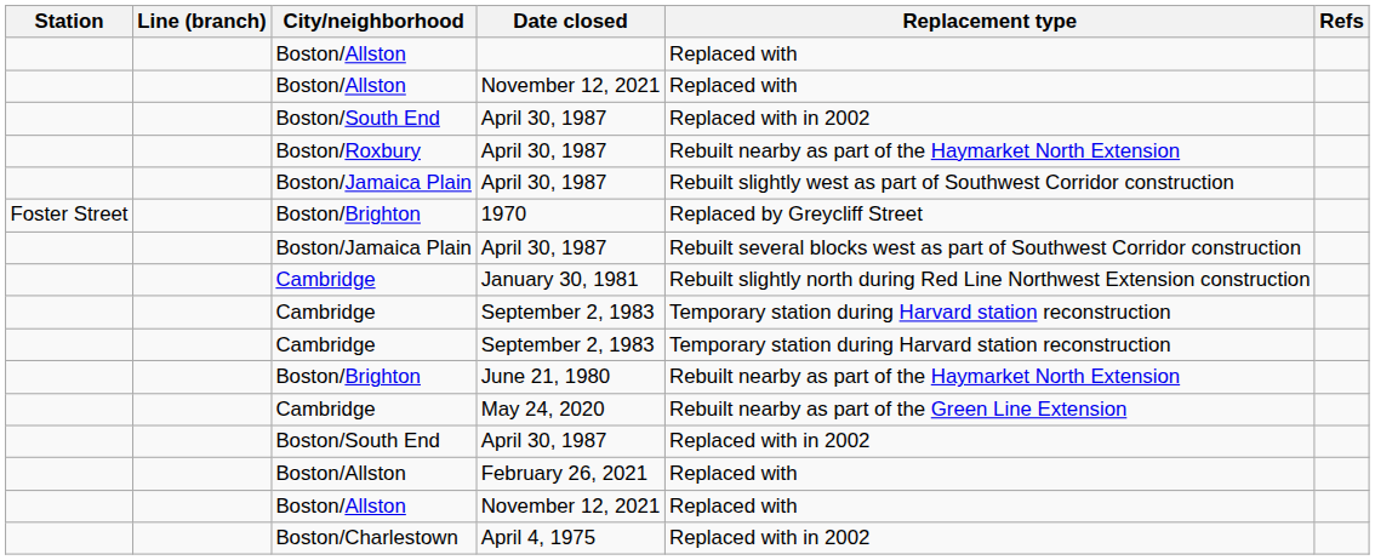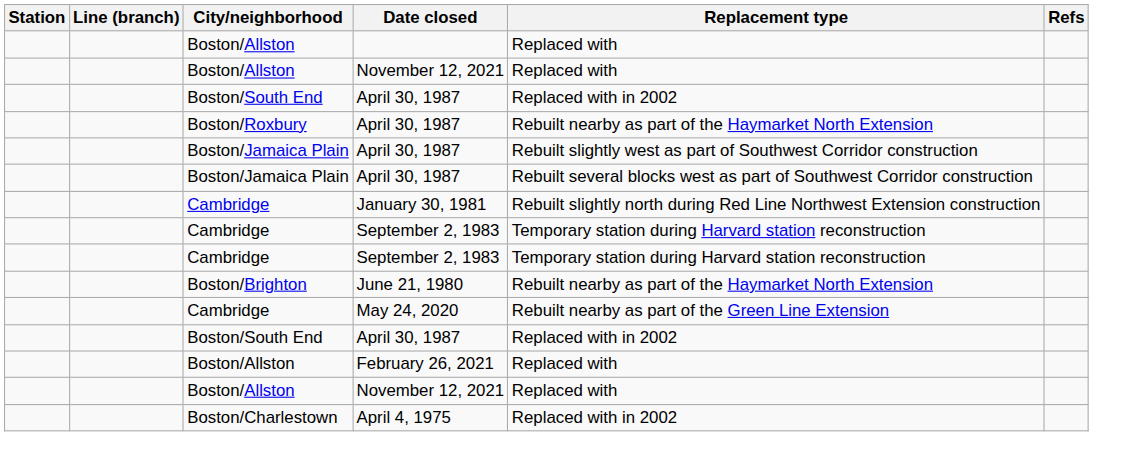 <table class="wikitable sortable">
 <tr>
 <th>Station</th>
 <th>Line (branch)</th>
 <th>City/neighborhood</th>
 <th date-sort-type=isoDate>Date closed</th>
 <th>Replacement type</th>
 <th class="unsortable">Refs</th>
 </tr>
 <tr>
 <td></td>
 <td></td>
 <td>Boston/<a href='#'>Allston</a></td>
 <td data-sort-value="1975"></td>
 <td>Replaced with </td>
 <td></td>
 </tr>
 <tr>
 <td></td>
 <td></td>
 <td>Boston/<a href='#'>Allston</a></td>
 <td data-sort-value="2021-11-12">November 12, 2021</td>
 <td>Replaced with </td>
 <td></td>
 </tr>
 <tr>
 <td></td>
 <td></td>
 <td>Boston/<a href='#'>South End</a></td>
 <td data-sort-value="1987-04-30">April 30, 1987</td>
 <td>Replaced with  in 2002</td>
 <td></td>
 </tr>
 <tr>
 <td></td>
 <td></td>
 <td>Boston/<a href='#'>Roxbury</a></td>
 <td data-sort-value="1987-04-30">April 30, 1987</td>
 <td>Rebuilt nearby as part of the <a href='#'>Haymarket North Extension</a></td>
 <td></td>
 </tr>
 <tr>
 <td></td>
 <td></td>
 <td>Boston/<a href='#'>Jamaica Plain</a></td>
 <td data-sort-value="1987-04-30">April 30, 1987</td>
 <td>Rebuilt slightly west as part of Southwest Corridor construction</td>
-<td></td>
-</tr>
-<tr>
-<td>Foster Street</td>
-<td></td>
-<td>Boston/<a href='#'>Brighton</a></td>
-<td data-sort-value="1970">1970</td>
-<td>Replaced by Greycliff Street</td>
 <td></td>
 </tr>
 <tr>
 <td></td>
 <td></td>
 <td>Boston/Jamaica Plain</td>
 <td data-sort-value="1987-04-30">April 30, 1987</td>
 <td>Rebuilt several blocks west as part of Southwest Corridor construction</td>
 <td></td>
 </tr>
 <tr>
 <td></td>
 <td><strong></strong></td>
 <td><a href='#'>Cambridge</a></td>
 <td data-sort-value="1981-01-30">January 30, 1981</td>
 <td>Rebuilt slightly north during Red Line Northwest Extension construction</td>
 <td></td>
 </tr>
 <tr>
 <td></td>
 <td><strong></strong></td>
 <td>Cambridge</td>
 <td data-sort-value="1983-09-02">September 2, 1983</td>
 <td>Temporary station during <a href='#'>Harvard station</a> reconstruction</td>
 <td></td>
 </tr>
 <tr>
 <td></td>
 <td></td>
 <td>Cambridge</td>
 <td data-sort-value="1983-09-02">September 2, 1983</td>
 <td>Temporary station during Harvard station reconstruction</td>
 <td></td>
 </tr>
 <tr>
 <td></td>
 <td></td>
 <td>Boston/<a href='#'>Brighton</a></td>
 <td data-sort-value="1980-06-21">June 21, 1980</td>
 <td>Rebuilt nearby as part of the <a href='#'>Haymarket North Extension</a></td>
 <td></td>
 </tr>
 <tr>
 <td></td>
 <td></td>
 <td>Cambridge</td>
 <td data-sort-value="2020-05-24">May 24, 2020</td>
 <td>Rebuilt nearby as part of the <a href='#'>Green Line Extension</a></td>
 <td></td>
 </tr>
 <tr>
 <td></td>
 <td></td>
 <td>Boston/South End</td>
 <td data-sort-value="1987-04-30">April 30, 1987</td>
 <td>Replaced with  in 2002</td>
 <td></td>
 </tr>
 <tr>
 <td></td>
 <td></td>
 <td>Boston/Allston</td>
 <td data-sort-value="2021-02-26">February 26, 2021</td>
 <td>Replaced with </td>
 <td></td>
 </tr>
 <tr>
 <td></td>
 <td></td>
 <td>Boston/<a href='#'>Allston</a></td>
 <td data-sort-value="2021-11-12">November 12, 2021</td>
 <td>Replaced with </td>
 <td></td>
 </tr>
 <tr>
 <td></td>
 <td></td>
 <td>Boston/Charlestown</td>
 <td data-sort-value="1975-04-04">April 4, 1975</td>
 <td>Replaced with  in 2002</td>
 <td></td>
 </tr>
 </table>
